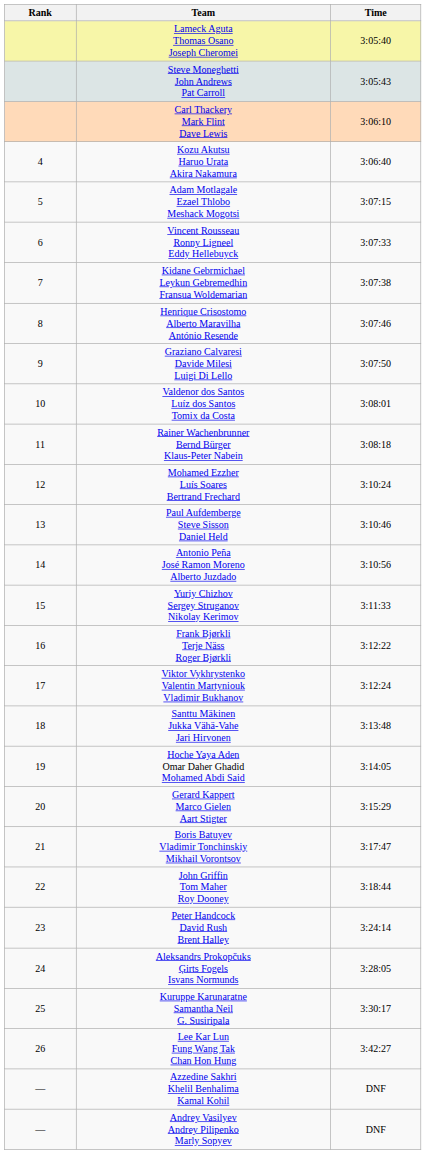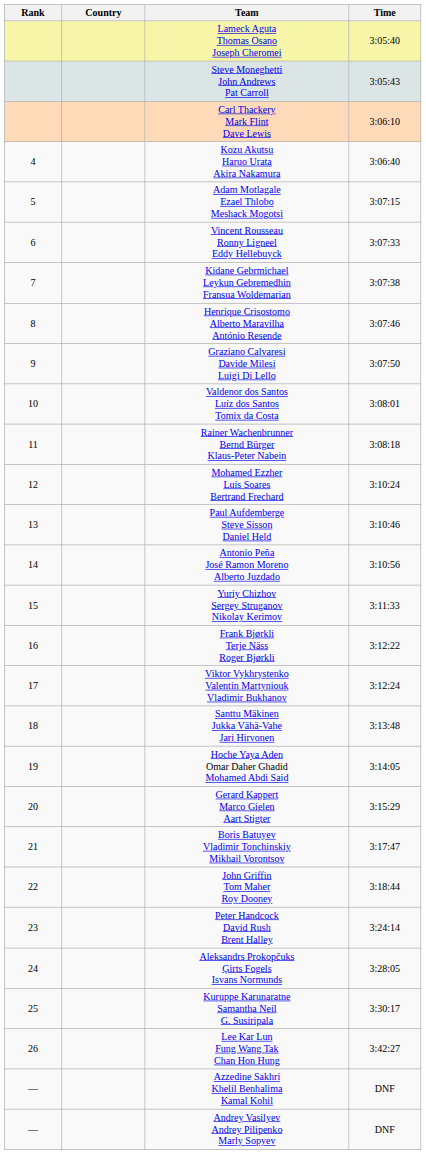 <table class="wikitable sortable" style=" text-align:center; font-size:95%;" width="50%">
 <tr>
 <th>Rank</th>
+<th>Country</th>
 <th>Team</th>
 <th>Time</th>
 </tr>
 <tr bgcolor="#F7F6A8">
 <td align=center></td>
+<td></td>
 <td><a href='#'>Lameck Aguta</a><br><a href='#'>Thomas Osano</a><br><a href='#'>Joseph Cheromei</a></td>
 <td>3:05:40</td>
 </tr>
 <tr bgcolor="#DCE5E5">
 <td align=center></td>
+<td></td>
 <td><a href='#'>Steve Moneghetti</a><br><a href='#'>John Andrews</a><br><a href='#'>Pat Carroll</a></td>
 <td>3:05:43</td>
 </tr>
 <tr bgcolor="#FFDAB9">
 <td align=center></td>
+<td></td>
 <td><a href='#'>Carl Thackery</a><br><a href='#'>Mark Flint</a><br><a href='#'>Dave Lewis</a></td>
 <td>3:06:10</td>
 </tr>
 <tr>
 <td align=center>4</td>
+<td></td>
 <td><a href='#'>Kozu Akutsu</a><br><a href='#'>Haruo Urata</a><br><a href='#'>Akira Nakamura</a></td>
 <td>3:06:40</td>
 </tr>
 <tr>
 <td align=center>5</td>
+<td></td>
 <td><a href='#'>Adam Motlagale</a><br><a href='#'>Ezael Thlobo</a><br><a href='#'>Meshack Mogotsi</a></td>
 <td>3:07:15</td>
 </tr>
 <tr>
 <td align=center>6</td>
+<td></td>
 <td><a href='#'>Vincent Rousseau</a><br><a href='#'>Ronny Ligneel</a><br><a href='#'>Eddy Hellebuyck</a></td>
 <td>3:07:33</td>
 </tr>
 <tr>
 <td align=center>7</td>
+<td></td>
 <td><a href='#'>Kidane Gebrmichael</a><br><a href='#'>Leykun Gebremedhin</a><br><a href='#'>Fransua Woldemarian</a></td>
 <td>3:07:38</td>
 </tr>
 <tr>
 <td align=center>8</td>
+<td></td>
 <td><a href='#'>Henrique Crisostomo</a><br><a href='#'>Alberto Maravilha</a><br><a href='#'>António Resende</a></td>
 <td>3:07:46</td>
 </tr>
 <tr>
 <td align=center>9</td>
+<td></td>
 <td><a href='#'>Graziano Calvaresi</a><br><a href='#'>Davide Milesi</a><br><a href='#'>Luigi Di Lello</a></td>
 <td>3:07:50</td>
 </tr>
 <tr>
 <td align=center>10</td>
+<td></td>
 <td><a href='#'>Valdenor dos Santos</a><br><a href='#'>Luíz dos Santos</a><br><a href='#'>Tomix da Costa</a></td>
 <td>3:08:01</td>
 </tr>
 <tr>
 <td align=center>11</td>
+<td></td>
 <td><a href='#'>Rainer Wachenbrunner</a><br><a href='#'>Bernd Bürger</a><br><a href='#'>Klaus-Peter Nabein</a></td>
 <td>3:08:18</td>
 </tr>
 <tr>
 <td align=center>12</td>
+<td></td>
 <td><a href='#'>Mohamed Ezzher</a><br><a href='#'>Luís Soares</a><br><a href='#'>Bertrand Frechard</a></td>
 <td>3:10:24</td>
 </tr>
 <tr>
 <td align=center>13</td>
+<td></td>
 <td><a href='#'>Paul Aufdemberge</a><br><a href='#'>Steve Sisson</a><br><a href='#'>Daniel Held</a></td>
 <td>3:10:46</td>
 </tr>
 <tr>
 <td align=center>14</td>
+<td></td>
 <td><a href='#'>Antonio Peña</a><br><a href='#'>José Ramon Moreno</a><br><a href='#'>Alberto Juzdado</a></td>
 <td>3:10:56</td>
 </tr>
 <tr>
 <td align=center>15</td>
+<td></td>
 <td><a href='#'>Yuriy Chizhov</a><br><a href='#'>Sergey Struganov</a><br><a href='#'>Nikolay Kerimov</a></td>
 <td>3:11:33</td>
 </tr>
 <tr>
 <td align=center>16</td>
+<td></td>
 <td><a href='#'>Frank Bjørkli</a><br><a href='#'>Terje Näss</a><br><a href='#'>Roger Bjørkli</a></td>
 <td>3:12:22</td>
 </tr>
 <tr>
 <td align=center>17</td>
+<td></td>
 <td><a href='#'>Viktor Vykhrystenko</a><br><a href='#'>Valentin Martyniouk</a><br><a href='#'>Vladimir Bukhanov</a></td>
 <td>3:12:24</td>
 </tr>
 <tr>
 <td align=center>18</td>
+<td></td>
 <td><a href='#'>Santtu Mäkinen</a><br><a href='#'>Jukka Vähä-Vahe</a><br><a href='#'>Jari Hirvonen</a></td>
 <td>3:13:48</td>
 </tr>
 <tr>
 <td align=center>19</td>
+<td></td>
 <td><a href='#'>Hoche Yaya Aden</a><br>Omar Daher Ghadid<br><a href='#'>Mohamed Abdi Said</a></td>
 <td>3:14:05</td>
 </tr>
 <tr>
 <td align=center>20</td>
+<td></td>
 <td><a href='#'>Gerard Kappert</a><br><a href='#'>Marco Gielen</a><br><a href='#'>Aart Stigter</a></td>
 <td>3:15:29</td>
 </tr>
 <tr>
 <td align=center>21</td>
+<td></td>
 <td><a href='#'>Boris Batuyev</a><br><a href='#'>Vladimir Tonchinskiy</a><br><a href='#'>Mikhail Vorontsov</a></td>
 <td>3:17:47</td>
 </tr>
 <tr>
 <td align=center>22</td>
+<td></td>
 <td><a href='#'>John Griffin</a><br><a href='#'>Tom Maher</a><br><a href='#'>Roy Dooney</a></td>
 <td>3:18:44</td>
 </tr>
 <tr>
 <td align=center>23</td>
+<td></td>
 <td><a href='#'>Peter Handcock</a><br><a href='#'>David Rush</a><br><a href='#'>Brent Halley</a></td>
 <td>3:24:14</td>
 </tr>
 <tr>
 <td align=center>24</td>
+<td></td>
 <td><a href='#'>Aleksandrs Prokopčuks</a><br><a href='#'>Ģirts Fogels</a><br><a href='#'>Isvans Normunds</a></td>
 <td>3:28:05</td>
 </tr>
 <tr>
 <td align=center>25</td>
+<td></td>
 <td><a href='#'>Kuruppe Karunaratne</a><br><a href='#'>Samantha Neil</a><br><a href='#'>G. Susiripala</a></td>
 <td>3:30:17</td>
 </tr>
 <tr>
 <td align=center>26</td>
+<td></td>
 <td><a href='#'>Lee Kar Lun</a><br><a href='#'>Fung Wang Tak</a><br><a href='#'>Chan Hon Hung</a></td>
 <td>3:42:27</td>
 </tr>
 <tr>
 <td align=center>—</td>
+<td></td>
 <td><a href='#'>Azzedine Sakhri</a><br><a href='#'>Khelil Benhalima</a><br><a href='#'>Kamal Kohil</a></td>
 <td>DNF</td>
 </tr>
 <tr>
 <td align=center>—</td>
+<td></td>
 <td><a href='#'>Andrey Vasilyev</a><br><a href='#'>Andrey Pilipenko</a><br><a href='#'>Marly Sopyev</a></td>
 <td>DNF</td>
 </tr>
 </table>
